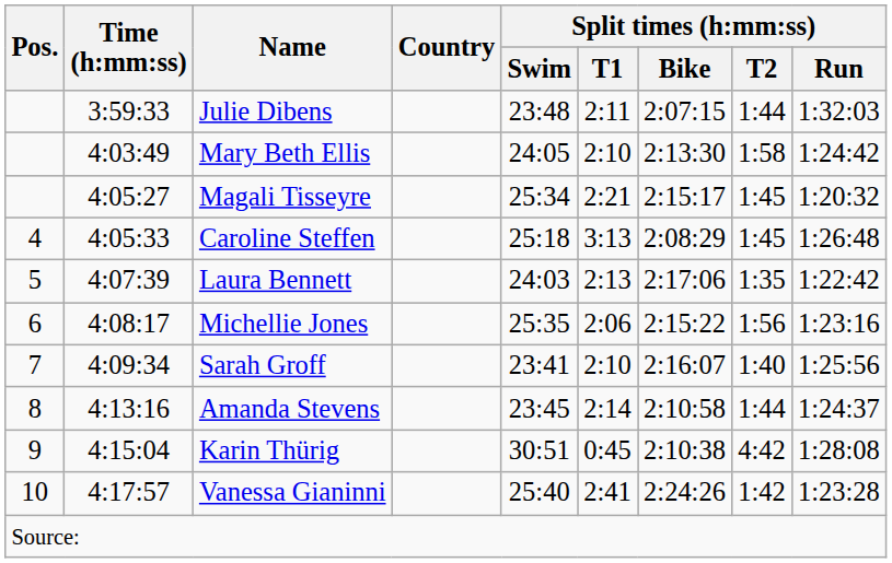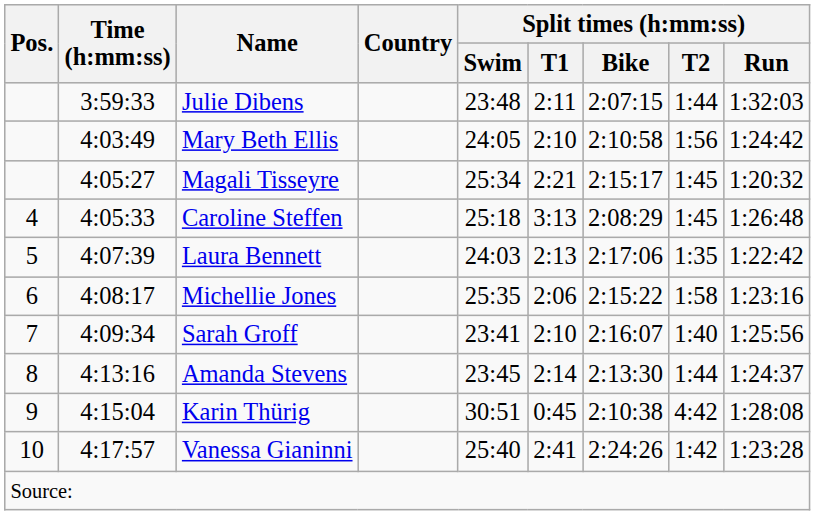 <table class="wikitable" style="text-align:center">
 <tr>
 <th rowspan="2">Pos.</th>
 <th rowspan="2">Time<br>(h:mm:ss)</th>
 <th rowspan="2">Name</th>
 <th rowspan="2">Country</th>
 <th colspan="5">Split times (h:mm:ss)</th>
 </tr>
 <tr>
 <th>Swim</th>
 <th>T1</th>
 <th>Bike</th>
 <th>T2</th>
 <th>Run</th>
 </tr>
 <tr>
 <td></td>
 <td>3:59:33</td>
 <td align="left"><a href='#'>Julie Dibens</a></td>
 <td align="left"></td>
 <td>23:48</td>
 <td>2:11</td>
 <td>2:07:15</td>
 <td>1:44</td>
 <td>1:32:03</td>
 </tr>
 <tr>
 <td></td>
 <td>4:03:49</td>
 <td align="left"><a href='#'>Mary Beth Ellis</a></td>
 <td align="left"></td>
 <td>24:05</td>
 <td>2:10</td>
-<td>2:13:30</td>
-<td>1:58</td>
+<td>2:10:58</td>
+<td>1:56</td>
 <td>1:24:42</td>
 </tr>
 <tr>
 <td></td>
 <td>4:05:27</td>
 <td align="left"><a href='#'>Magali Tisseyre</a></td>
 <td align="left"></td>
 <td>25:34</td>
 <td>2:21</td>
 <td>2:15:17</td>
 <td>1:45</td>
 <td>1:20:32</td>
 </tr>
 <tr>
 <td>4</td>
 <td>4:05:33</td>
 <td align="left"><a href='#'>Caroline Steffen</a></td>
 <td align="left"></td>
 <td>25:18</td>
 <td>3:13</td>
 <td>2:08:29</td>
 <td>1:45</td>
 <td>1:26:48</td>
 </tr>
 <tr>
 <td>5</td>
 <td>4:07:39</td>
 <td align="left"><a href='#'>Laura Bennett</a></td>
 <td align="left"></td>
 <td>24:03</td>
 <td>2:13</td>
 <td>2:17:06</td>
 <td>1:35</td>
 <td>1:22:42</td>
 </tr>
 <tr>
 <td>6</td>
 <td>4:08:17</td>
 <td align="left"><a href='#'>Michellie Jones</a></td>
 <td align="left"></td>
 <td>25:35</td>
 <td>2:06</td>
 <td>2:15:22</td>
-<td>1:56</td>
+<td>1:58</td>
 <td>1:23:16</td>
 </tr>
 <tr>
 <td>7</td>
 <td>4:09:34</td>
 <td align="left"><a href='#'>Sarah Groff</a></td>
 <td align="left"></td>
 <td>23:41</td>
 <td>2:10</td>
 <td>2:16:07</td>
 <td>1:40</td>
 <td>1:25:56</td>
 </tr>
 <tr>
 <td>8</td>
 <td>4:13:16</td>
 <td align="left"><a href='#'>Amanda Stevens</a></td>
 <td align="left"></td>
 <td>23:45</td>
 <td>2:14</td>
-<td>2:10:58</td>
+<td>2:13:30</td>
 <td>1:44</td>
 <td>1:24:37</td>
 </tr>
 <tr>
 <td>9</td>
 <td>4:15:04</td>
 <td align="left"><a href='#'>Karin Thürig</a></td>
 <td align="left"></td>
 <td>30:51</td>
 <td>0:45</td>
 <td>2:10:38</td>
 <td>4:42</td>
 <td>1:28:08</td>
 </tr>
 <tr>
 <td>10</td>
 <td>4:17:57</td>
 <td align="left"><a href='#'>Vanessa Gianinni</a></td>
 <td align="left"></td>
 <td>25:40</td>
 <td>2:41</td>
 <td>2:24:26</td>
 <td>1:42</td>
 <td>1:23:28</td>
 </tr>
 <tr>
 <td colspan="9" align="left"><small>Source:</small></td>
 </tr>
 </table>
